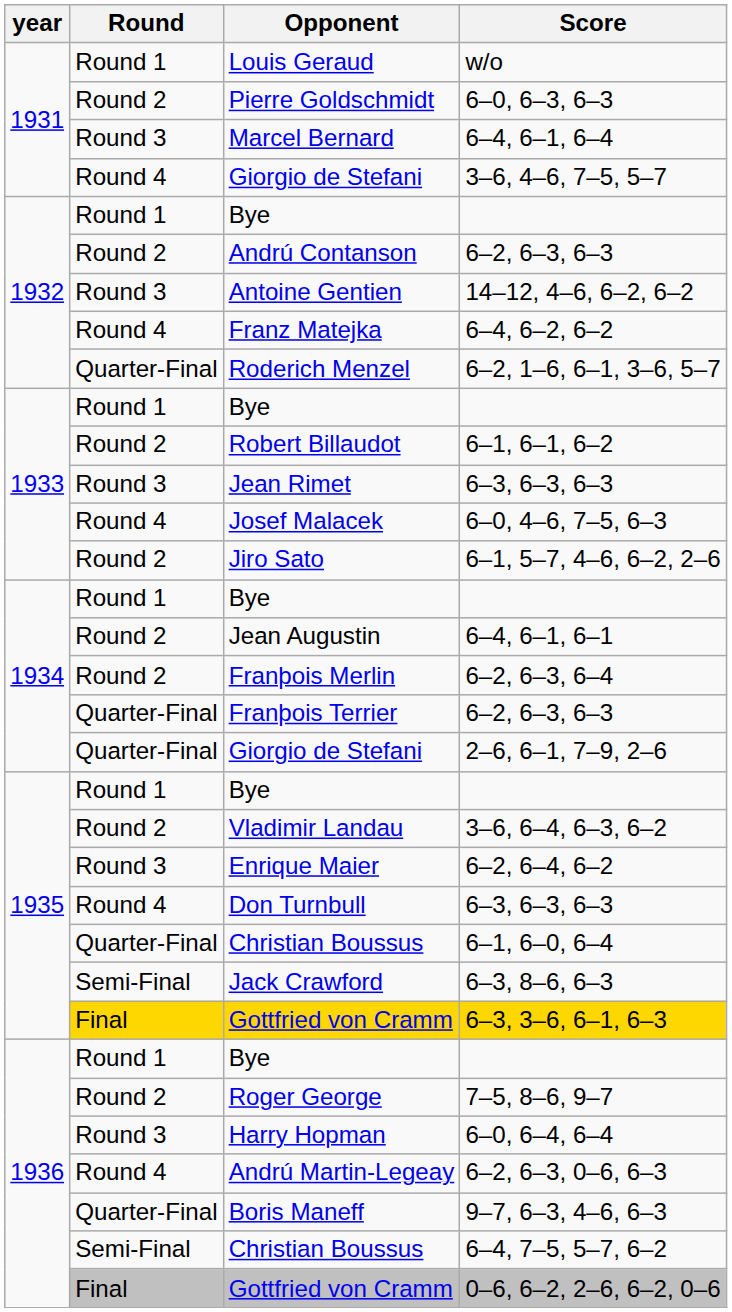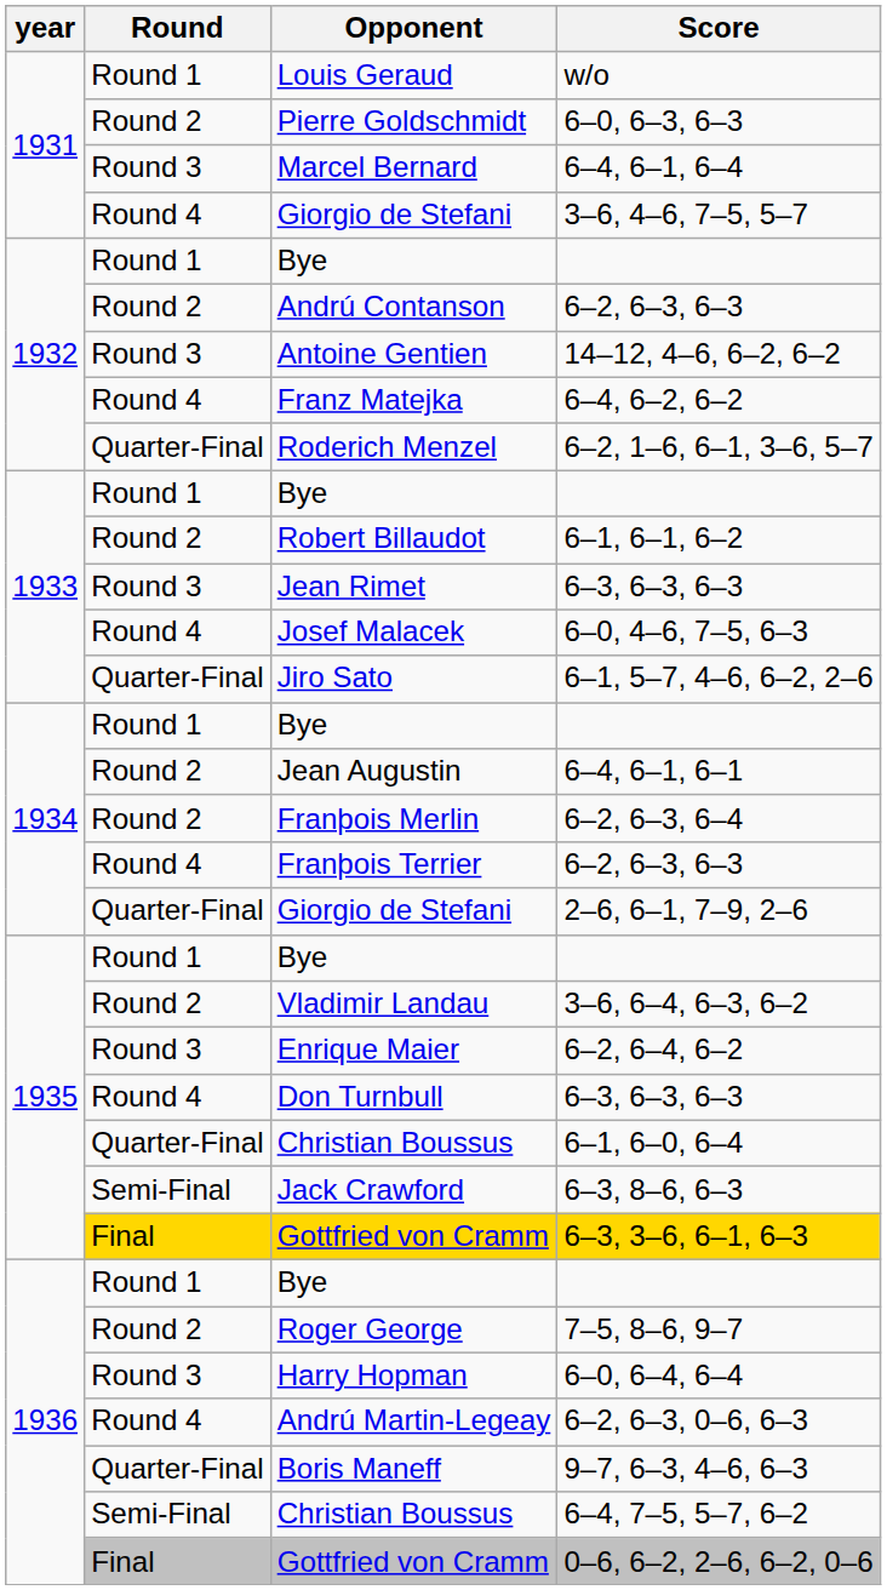 <table class="wikitable" border="1">
 <tr>
 <th>year</th>
 <th>Round</th>
 <th>Opponent</th>
 <th>Score</th>
 </tr>
 <tr>
 <td rowspan=4><a href='#'>1931</a></td>
 <td>Round 1</td>
 <td> <a href='#'>Louis Geraud</a></td>
 <td>w/o</td>
 </tr>
 <tr>
 <td>Round 2</td>
 <td> <a href='#'>Pierre Goldschmidt</a></td>
 <td>6–0, 6–3, 6–3</td>
 </tr>
 <tr>
 <td>Round 3</td>
 <td> <a href='#'>Marcel Bernard</a></td>
 <td>6–4, 6–1, 6–4</td>
 </tr>
 <tr>
 <td>Round 4</td>
 <td> <a href='#'>Giorgio de Stefani</a></td>
 <td>3–6, 4–6, 7–5, 5–7</td>
 </tr>
 <tr>
 <td rowspan=5><a href='#'>1932</a></td>
 <td>Round 1</td>
 <td>Bye</td>
 <td></td>
 </tr>
 <tr>
 <td>Round 2</td>
 <td> <a href='#'>Andrú Contanson</a></td>
 <td>6–2, 6–3, 6–3</td>
 </tr>
 <tr>
 <td>Round 3</td>
 <td> <a href='#'>Antoine Gentien</a></td>
 <td>14–12, 4–6, 6–2, 6–2</td>
 </tr>
 <tr>
 <td>Round 4</td>
 <td> <a href='#'>Franz Matejka</a></td>
 <td>6–4, 6–2, 6–2</td>
 </tr>
 <tr>
 <td>Quarter-Final</td>
 <td> <a href='#'>Roderich Menzel</a></td>
 <td>6–2, 1–6, 6–1, 3–6, 5–7</td>
 </tr>
 <tr>
 <td rowspan=5><a href='#'>1933</a></td>
 <td>Round 1</td>
 <td>Bye</td>
 <td></td>
 </tr>
 <tr>
 <td>Round 2</td>
 <td> <a href='#'>Robert Billaudot</a></td>
 <td>6–1, 6–1, 6–2</td>
 </tr>
 <tr>
 <td>Round 3</td>
 <td> <a href='#'>Jean Rimet</a></td>
 <td>6–3, 6–3, 6–3</td>
 </tr>
 <tr>
 <td>Round 4</td>
 <td> <a href='#'>Josef Malacek</a></td>
 <td>6–0, 4–6, 7–5, 6–3</td>
 </tr>
 <tr>
-<td>Round 2</td>
+<td>Quarter-Final</td>
 <td> <a href='#'>Jiro Sato</a></td>
 <td>6–1, 5–7, 4–6, 6–2, 2–6</td>
 </tr>
 <tr>
 <td rowspan=5><a href='#'>1934</a></td>
 <td>Round 1</td>
 <td>Bye</td>
 <td></td>
 </tr>
 <tr>
 <td>Round 2</td>
 <td> Jean Augustin</td>
 <td>6–4, 6–1, 6–1</td>
 </tr>
 <tr>
 <td>Round 2</td>
 <td> <a href='#'>Franþois Merlin</a></td>
 <td>6–2, 6–3, 6–4</td>
 </tr>
 <tr>
-<td>Quarter-Final</td>
+<td>Round 4</td>
 <td> <a href='#'>Franþois Terrier</a></td>
 <td>6–2, 6–3, 6–3</td>
 </tr>
 <tr>
 <td>Quarter-Final</td>
 <td> <a href='#'>Giorgio de Stefani</a></td>
 <td>2–6, 6–1, 7–9, 2–6</td>
 </tr>
 <tr>
 <td rowspan=7><a href='#'>1935</a></td>
 <td>Round 1</td>
 <td>Bye</td>
 <td></td>
 </tr>
 <tr>
 <td>Round 2</td>
 <td> <a href='#'>Vladimir Landau</a></td>
 <td>3–6, 6–4, 6–3, 6–2</td>
 </tr>
 <tr>
 <td>Round 3</td>
 <td> <a href='#'>Enrique Maier</a></td>
 <td>6–2, 6–4, 6–2</td>
 </tr>
 <tr>
 <td>Round 4</td>
 <td> <a href='#'>Don Turnbull</a></td>
 <td>6–3, 6–3, 6–3</td>
 </tr>
 <tr>
 <td>Quarter-Final</td>
 <td> <a href='#'>Christian Boussus</a></td>
 <td>6–1, 6–0, 6–4</td>
 </tr>
 <tr>
 <td>Semi-Final</td>
 <td> <a href='#'>Jack Crawford</a></td>
 <td>6–3, 8–6, 6–3</td>
 </tr>
 <tr>
 <td bgcolor=Gold>Final</td>
 <td bgcolor=Gold> <a href='#'>Gottfried von Cramm</a></td>
 <td bgcolor=Gold>6–3, 3–6, 6–1, 6–3</td>
 </tr>
 <tr>
 <td rowspan=7><a href='#'>1936</a></td>
 <td>Round 1</td>
 <td>Bye</td>
 <td></td>
 </tr>
 <tr>
 <td>Round 2</td>
 <td> <a href='#'>Roger George</a></td>
 <td>7–5, 8–6, 9–7</td>
 </tr>
 <tr>
 <td>Round 3</td>
 <td> <a href='#'>Harry Hopman</a></td>
 <td>6–0, 6–4, 6–4</td>
 </tr>
 <tr>
 <td>Round 4</td>
 <td> <a href='#'>Andrú Martin-Legeay</a></td>
 <td>6–2, 6–3, 0–6, 6–3</td>
 </tr>
 <tr>
 <td>Quarter-Final</td>
 <td> <a href='#'>Boris Maneff</a></td>
 <td>9–7, 6–3, 4–6, 6–3</td>
 </tr>
 <tr>
 <td>Semi-Final</td>
 <td> <a href='#'>Christian Boussus</a></td>
 <td>6–4, 7–5, 5–7, 6–2</td>
 </tr>
 <tr>
 <td bgcolor=Silver>Final</td>
 <td bgcolor=Silver> <a href='#'>Gottfried von Cramm</a></td>
 <td bgcolor=Silver>0–6, 6–2, 2–6, 6–2, 0–6</td>
 </tr>
 <tr>
 </tr>
 </table>
